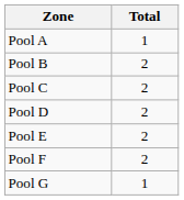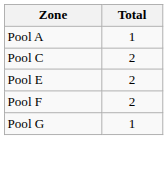 <table class=wikitable style="text-align:center; font-size:90%">
 <tr>
 <th width=100>Zone</th>
 <th width=60>Total</th>
 </tr>
 <tr>
 <td align=left>Pool A</td>
 <td>1</td>
 </tr>
 <tr>
-<td align=left>Pool B</td>
-<td>2</td>
-</tr>
-<tr>
 <td align=left>Pool C</td>
-<td>2</td>
-</tr>
-<tr>
-<td align=left>Pool D</td>
 <td>2</td>
 </tr>
 <tr>
 <td align=left>Pool E</td>
 <td>2</td>
 </tr>
 <tr>
 <td align=left>Pool F</td>
 <td>2</td>
 </tr>
 <tr>
 <td align=left>Pool G</td>
 <td>1</td>
 </tr>
 </table>
